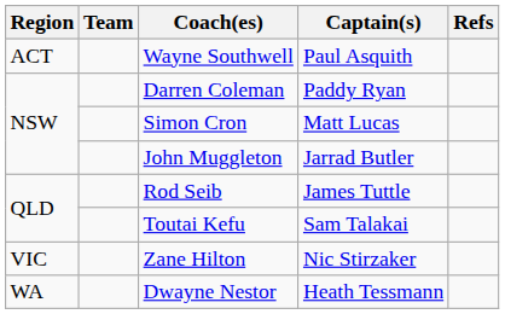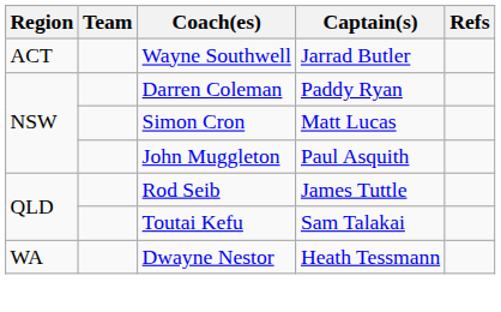 <table class="wikitable">
 <tr>
 <th style="padding:3px;">Region</th>
 <th>Team</th>
 <th>Coach(es)</th>
 <th>Captain(s)</th>
 <th>Refs</th>
 </tr>
 <tr>
 <td>ACT</td>
 <td></td>
 <td> <a href='#'>Wayne Southwell</a></td>
-<td> <a href='#'>Paul Asquith</a></td>
+<td> <a href='#'>Jarrad Butler</a></td>
 <td align= center></td>
 </tr>
 <tr>
 <td rowspan=3>NSW</td>
 <td></td>
 <td> <a href='#'>Darren Coleman</a></td>
 <td> <a href='#'>Paddy Ryan</a></td>
 <td align= center></td>
 </tr>
 <tr>
 <td></td>
 <td> <a href='#'>Simon Cron</a></td>
 <td> <a href='#'>Matt Lucas</a></td>
 <td align= center></td>
 </tr>
 <tr>
 <td></td>
 <td> <a href='#'>John Muggleton</a></td>
-<td> <a href='#'>Jarrad Butler</a></td>
+<td> <a href='#'>Paul Asquith</a></td>
 <td align= center></td>
 </tr>
 <tr>
 <td rowspan=2>QLD</td>
 <td></td>
 <td> <a href='#'>Rod Seib</a></td>
 <td> <a href='#'>James Tuttle</a></td>
 <td align= center></td>
 </tr>
 <tr>
 <td></td>
 <td> <a href='#'>Toutai Kefu</a></td>
 <td> <a href='#'>Sam Talakai</a></td>
 <td align= center></td>
 </tr>
 <tr>
-<td>VIC</td>
-<td></td>
-<td> <a href='#'>Zane Hilton</a></td>
-<td> <a href='#'>Nic Stirzaker</a></td>
-<td align= center></td>
-</tr>
-<tr>
 <td>WA</td>
 <td></td>
 <td> <a href='#'>Dwayne Nestor</a></td>
 <td> <a href='#'>Heath Tessmann</a></td>
 <td align= center></td>
 </tr>
 </table>
